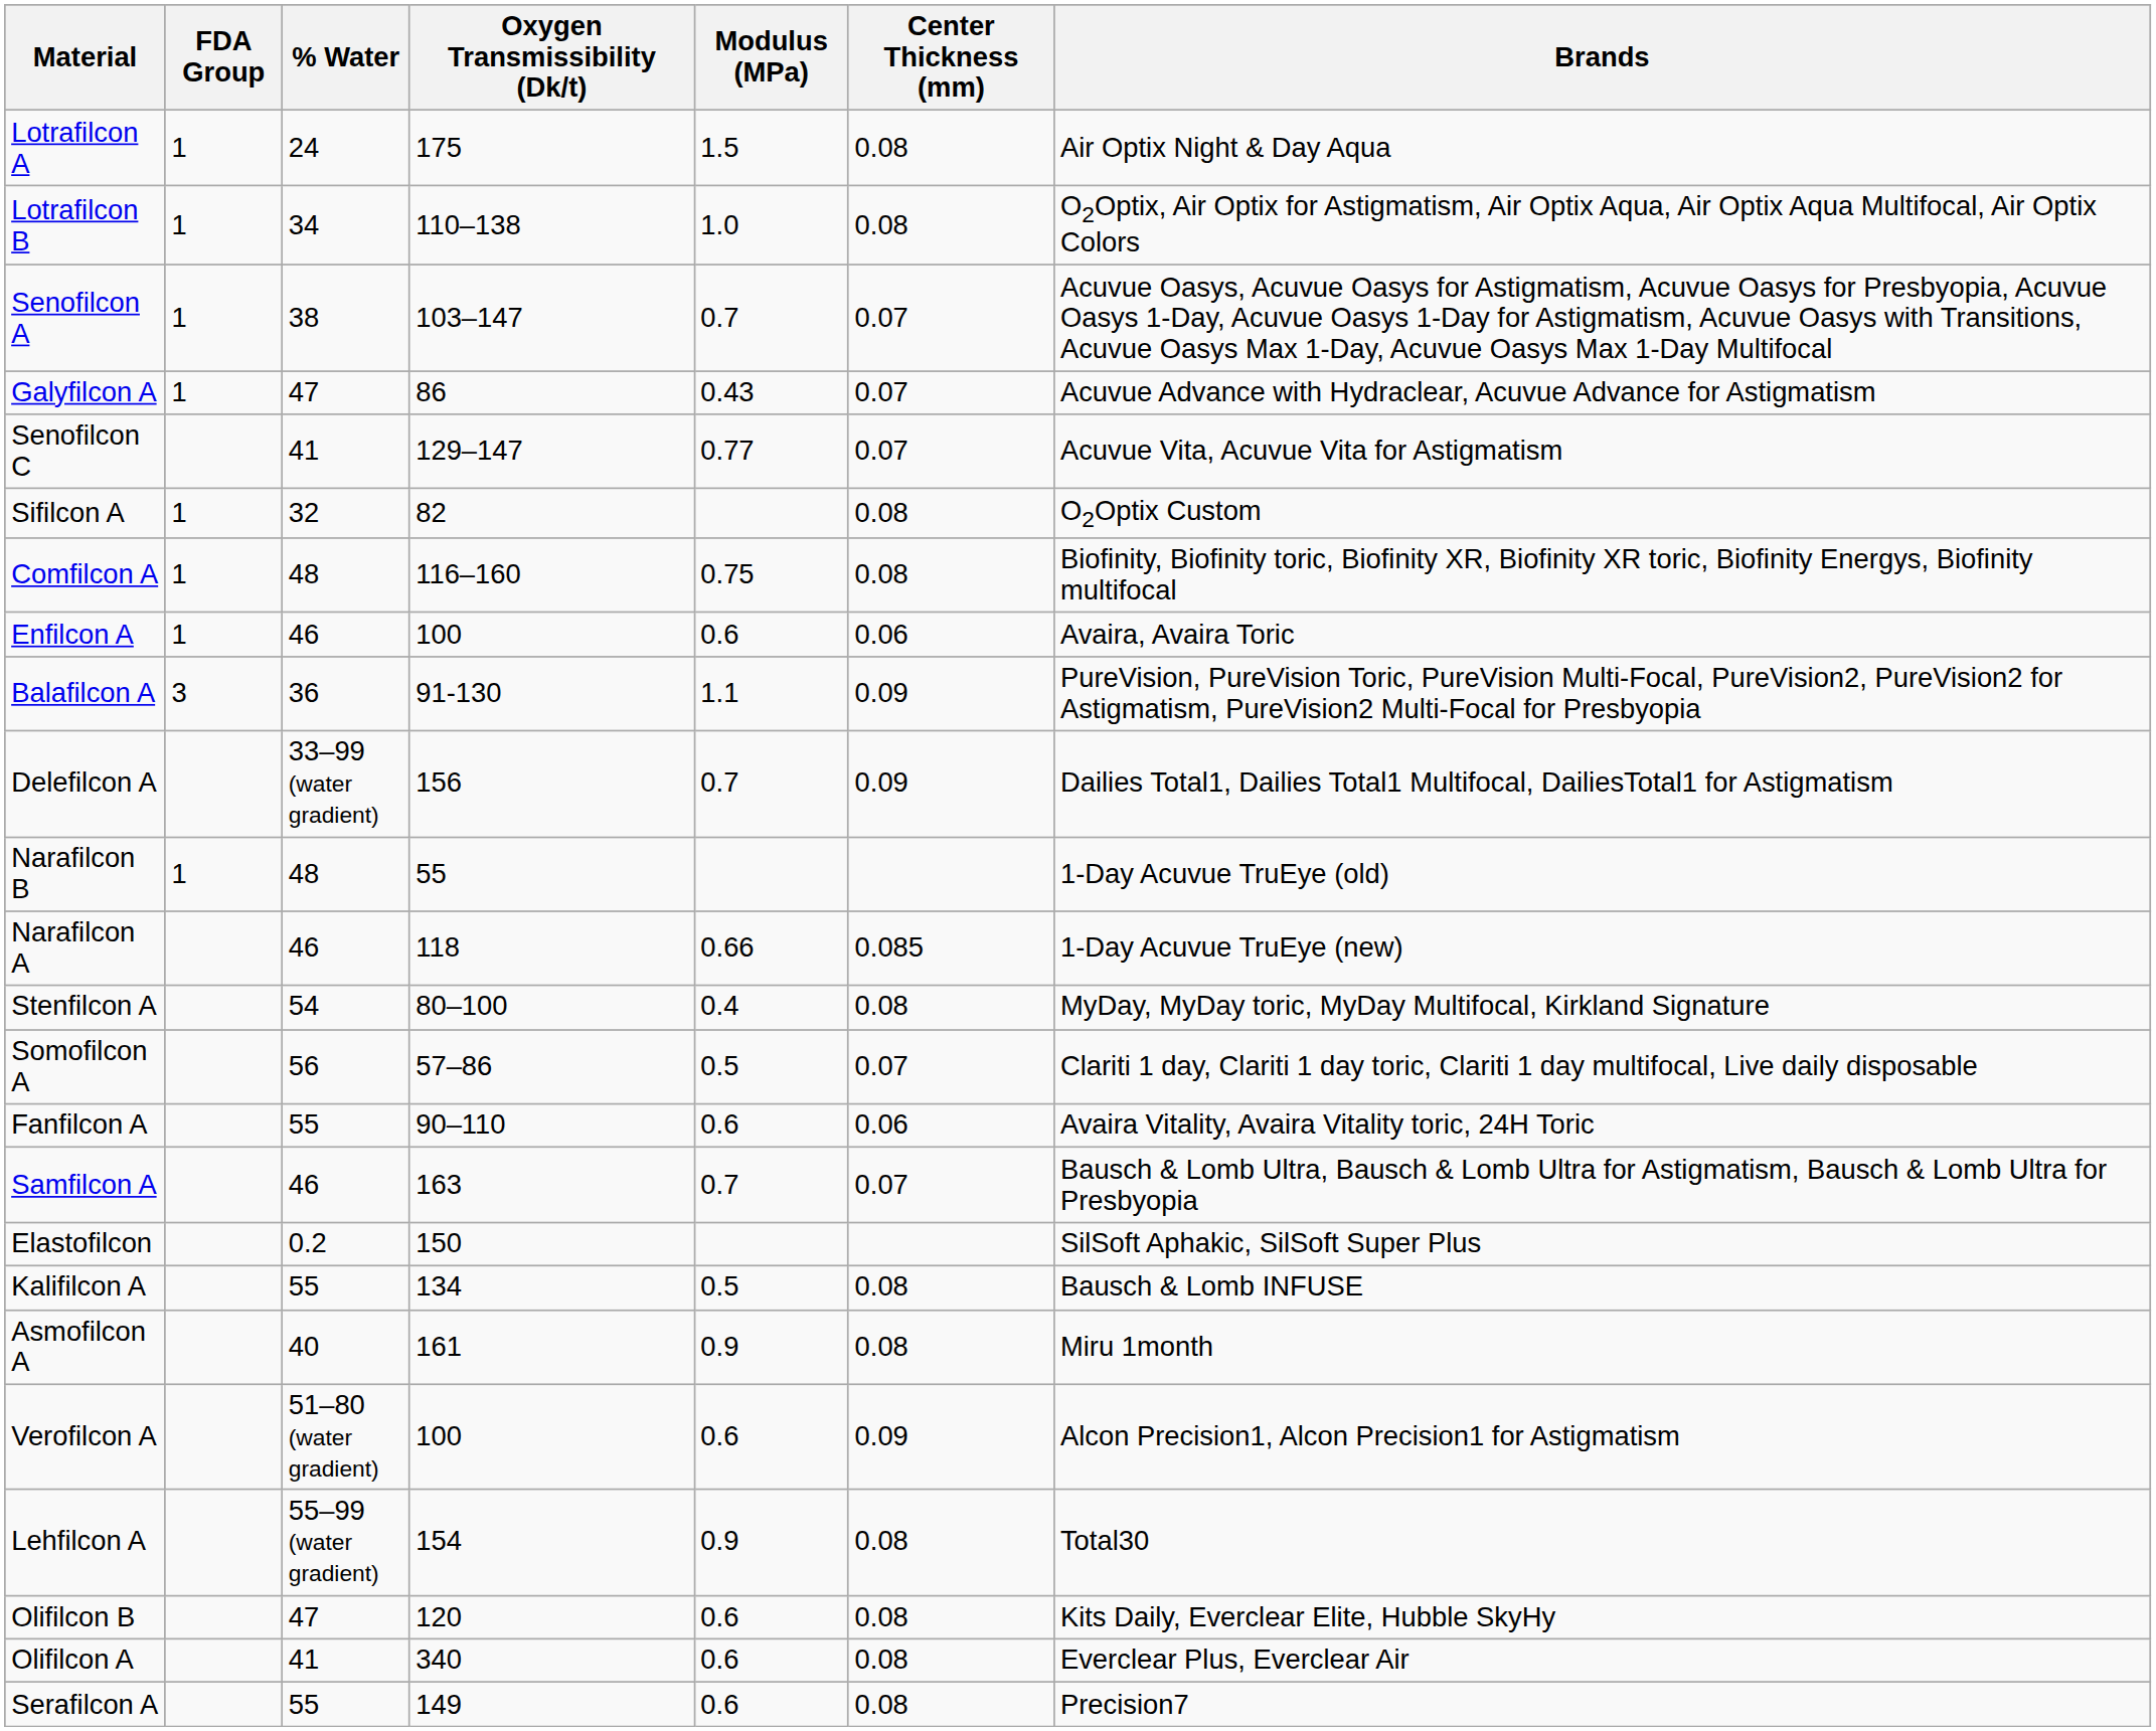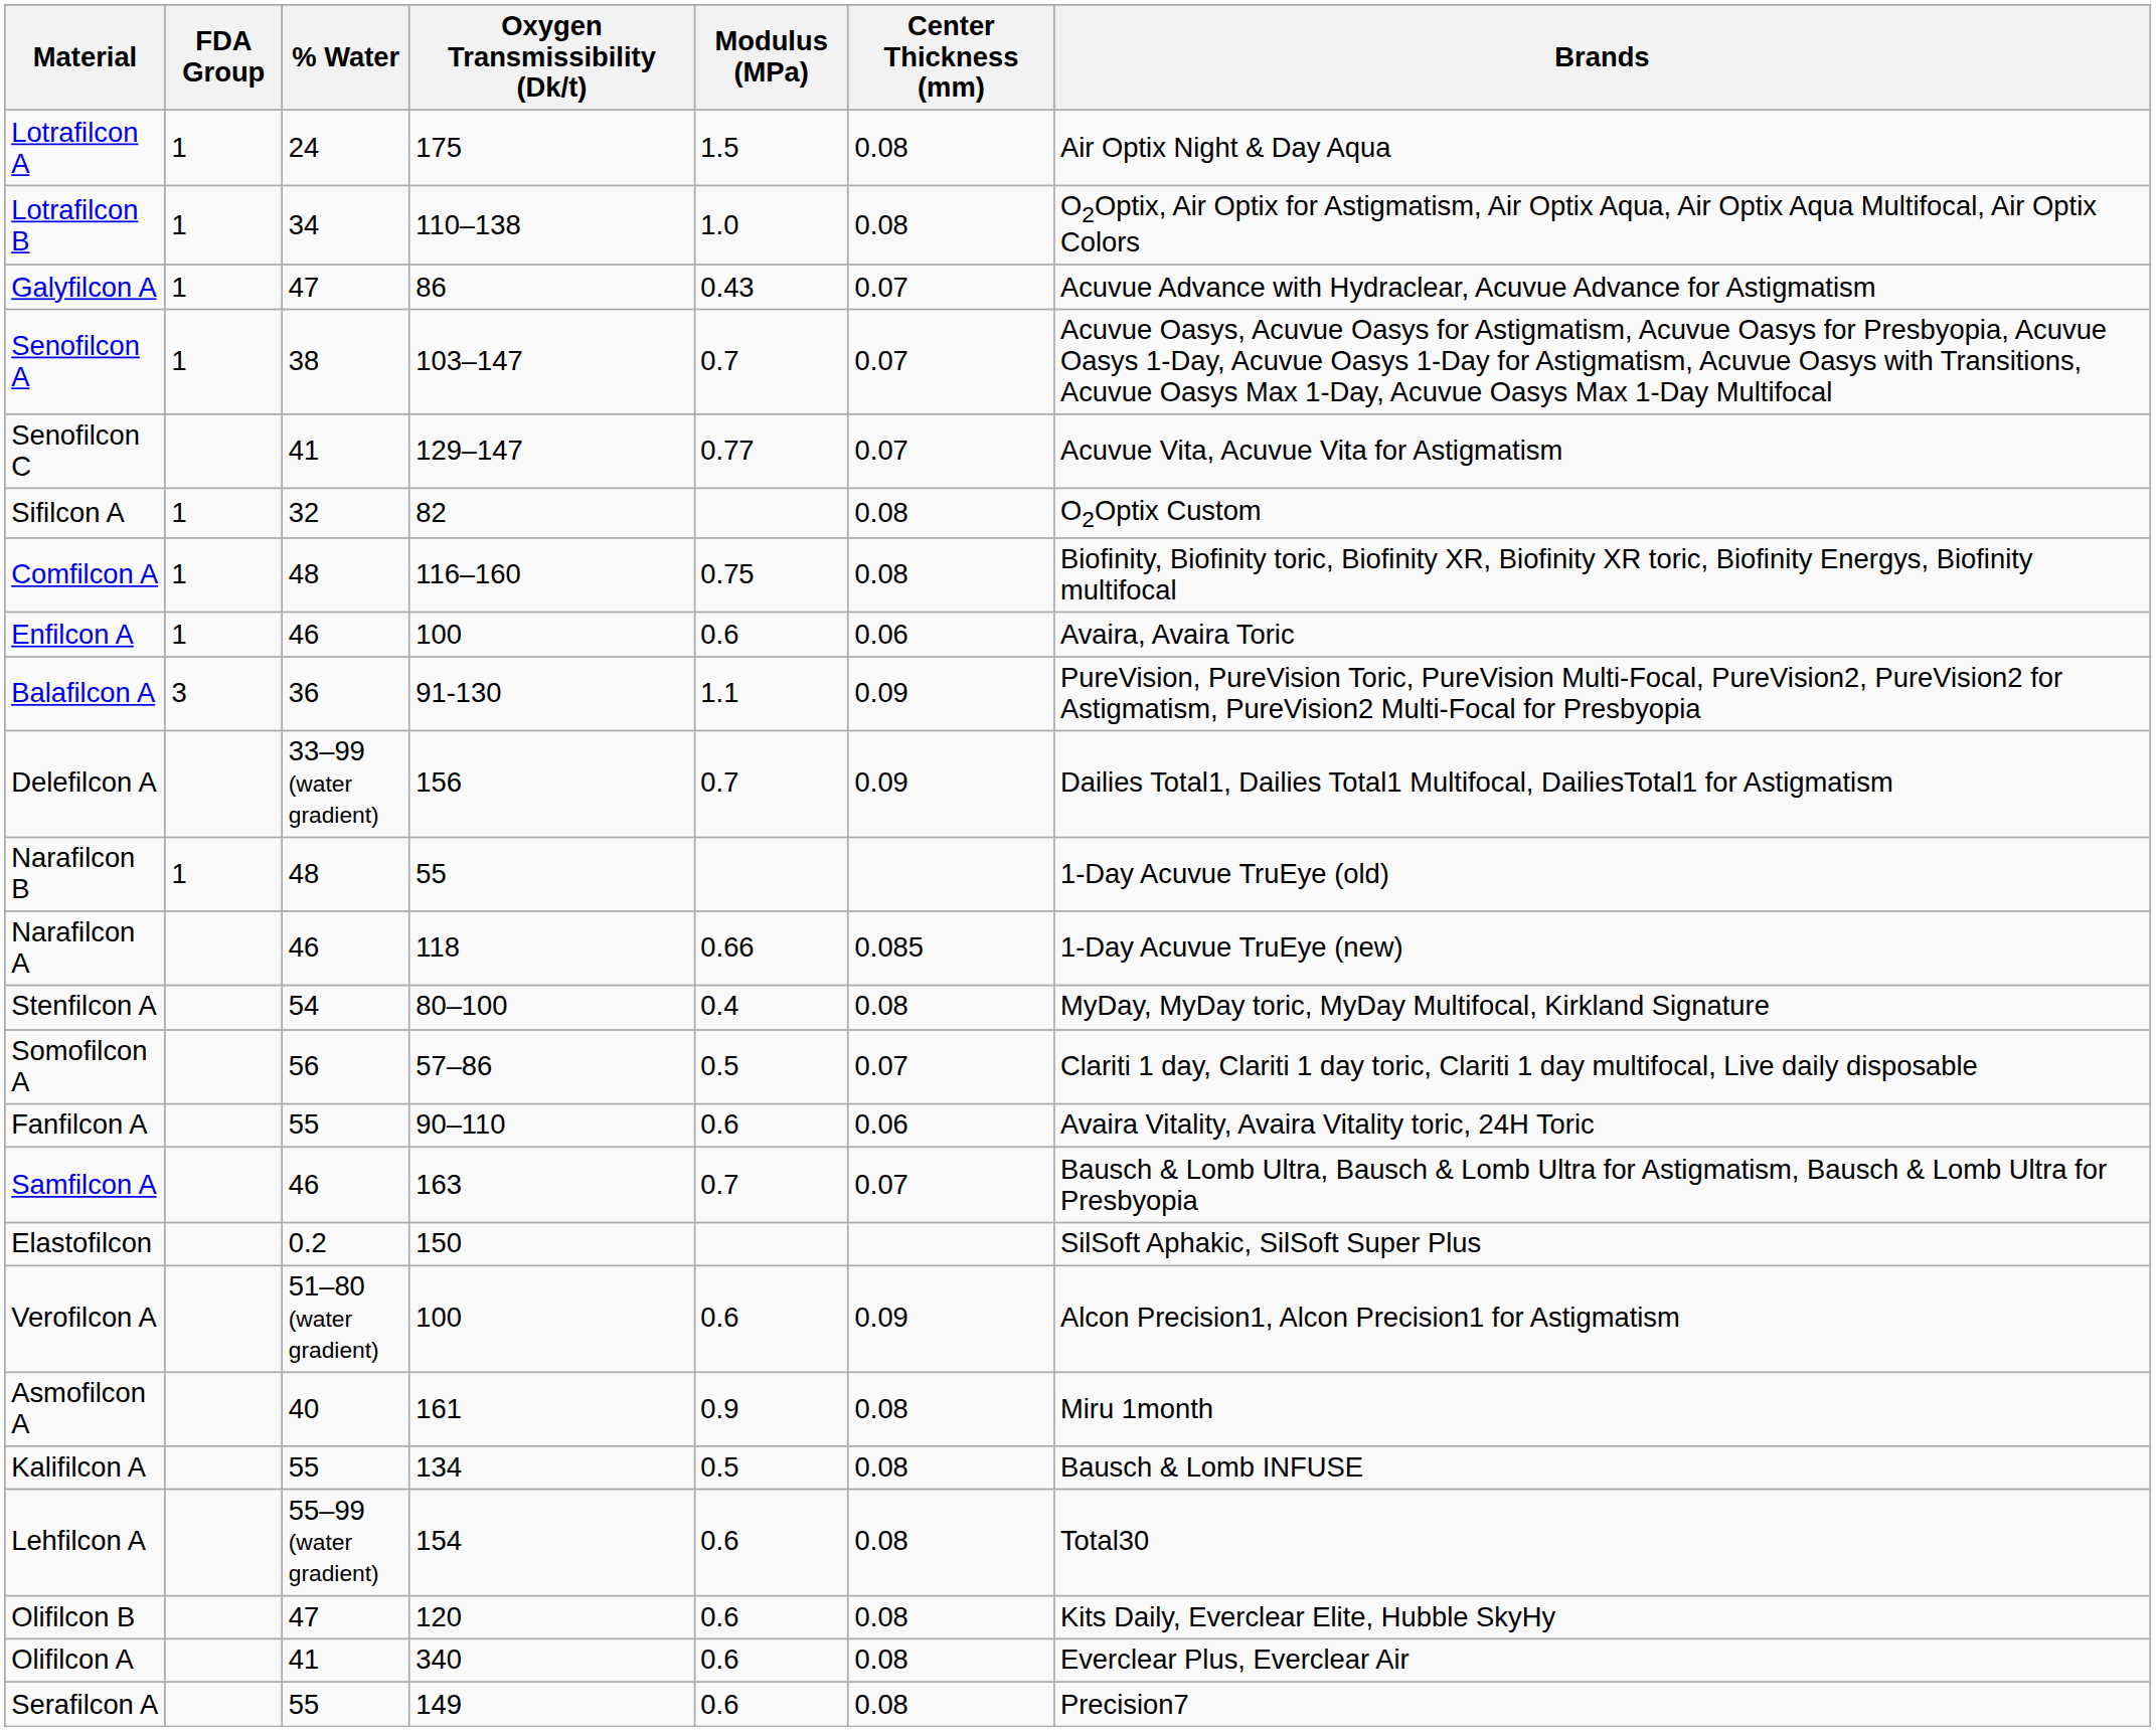 <table class="wikitable sortable">
 <tr>
 <th>Material</th>
 <th>FDA Group</th>
 <th>% Water</th>
 <th>Oxygen Transmissibility (Dk/t)</th>
 <th>Modulus (MPa)</th>
 <th>Center Thickness (mm)</th>
 <th>Brands</th>
 </tr>
 <tr>
 <td><a href='#'>Lotrafilcon A</a></td>
 <td>1</td>
 <td>24</td>
 <td>175</td>
 <td>1.5</td>
 <td>0.08</td>
 <td>Air Optix Night & Day Aqua</td>
 </tr>
 <tr>
 <td><a href='#'>Lotrafilcon B</a></td>
 <td>1</td>
 <td>34</td>
 <td>110–138</td>
 <td>1.0</td>
 <td>0.08</td>
 <td>O<sub>2</sub>Optix, Air Optix for Astigmatism, Air Optix Aqua, Air Optix Aqua Multifocal, Air Optix Colors</td>
 </tr>
 <tr>
+<td><a href='#'>Galyfilcon A</a></td>
+<td>1</td>
+<td>47</td>
+<td>86</td>
+<td>0.43</td>
+<td>0.07</td>
+<td>Acuvue Advance with Hydraclear, Acuvue Advance for Astigmatism</td>
+</tr>
+<tr>
 <td><a href='#'>Senofilcon A</a></td>
 <td>1</td>
 <td>38</td>
 <td>103–147</td>
 <td>0.7</td>
 <td>0.07</td>
 <td>Acuvue Oasys, Acuvue Oasys for Astigmatism, Acuvue Oasys for Presbyopia, Acuvue Oasys 1-Day, Acuvue Oasys 1-Day for Astigmatism, Acuvue Oasys with Transitions, Acuvue Oasys Max 1-Day, Acuvue Oasys Max 1-Day Multifocal</td>
-</tr>
-<tr>
-<td><a href='#'>Galyfilcon A</a></td>
-<td>1</td>
-<td>47</td>
-<td>86</td>
-<td>0.43</td>
-<td>0.07</td>
-<td>Acuvue Advance with Hydraclear, Acuvue Advance for Astigmatism</td>
 </tr>
 <tr>
 <td>Senofilcon C</td>
 <td></td>
 <td>41</td>
 <td>129–147</td>
 <td>0.77</td>
 <td>0.07</td>
 <td>Acuvue Vita, Acuvue Vita for Astigmatism</td>
 </tr>
 <tr>
 <td>Sifilcon A</td>
 <td>1</td>
 <td>32</td>
 <td>82</td>
 <td></td>
 <td>0.08</td>
 <td>O<sub>2</sub>Optix Custom</td>
 </tr>
 <tr>
 <td><a href='#'>Comfilcon A</a></td>
 <td>1</td>
 <td>48</td>
 <td>116–160</td>
 <td>0.75</td>
 <td>0.08</td>
 <td>Biofinity, Biofinity toric, Biofinity XR, Biofinity XR toric, Biofinity Energys, Biofinity multifocal</td>
 </tr>
 <tr>
 <td><a href='#'>Enfilcon A</a></td>
 <td>1</td>
 <td>46</td>
 <td>100</td>
 <td>0.6</td>
 <td>0.06</td>
 <td>Avaira, Avaira Toric</td>
 </tr>
 <tr>
 <td><a href='#'>Balafilcon A</a></td>
 <td>3</td>
 <td>36</td>
 <td>91-130</td>
 <td>1.1</td>
 <td>0.09</td>
 <td>PureVision, PureVision Toric, PureVision Multi-Focal, PureVision2, PureVision2 for Astigmatism, PureVision2 Multi-Focal for Presbyopia</td>
 </tr>
 <tr>
 <td>Delefilcon A</td>
 <td></td>
 <td>33–99<br><small>(water gradient)</small></td>
 <td>156</td>
 <td>0.7</td>
 <td>0.09</td>
 <td>Dailies Total1, Dailies Total1 Multifocal, DailiesTotal1 for Astigmatism</td>
 </tr>
 <tr>
 <td>Narafilcon B</td>
 <td>1</td>
 <td>48</td>
 <td>55</td>
 <td></td>
 <td></td>
 <td>1-Day Acuvue TruEye (old)</td>
 </tr>
 <tr>
 <td>Narafilcon A</td>
 <td></td>
 <td>46</td>
 <td>118</td>
 <td>0.66</td>
 <td>0.085</td>
 <td>1-Day Acuvue TruEye (new)</td>
 </tr>
 <tr>
 <td>Stenfilcon A</td>
 <td></td>
 <td>54</td>
 <td>80–100</td>
 <td>0.4</td>
 <td>0.08</td>
 <td>MyDay, MyDay toric, MyDay Multifocal, Kirkland Signature</td>
 </tr>
 <tr>
 <td>Somofilcon A</td>
 <td></td>
 <td>56</td>
 <td>57–86</td>
 <td>0.5</td>
 <td>0.07</td>
 <td>Clariti 1 day, Clariti 1 day toric, Clariti 1 day multifocal, Live daily disposable</td>
 </tr>
 <tr>
 <td>Fanfilcon A</td>
 <td></td>
 <td>55</td>
 <td>90–110</td>
 <td>0.6</td>
 <td>0.06</td>
 <td>Avaira Vitality, Avaira Vitality toric, 24H Toric</td>
 </tr>
 <tr>
 <td><a href='#'>Samfilcon A</a></td>
 <td></td>
 <td>46</td>
 <td>163</td>
 <td>0.7</td>
 <td>0.07</td>
 <td>Bausch & Lomb Ultra, Bausch & Lomb Ultra for Astigmatism, Bausch & Lomb Ultra for Presbyopia</td>
 </tr>
 <tr>
 <td>Elastofilcon</td>
 <td></td>
 <td>0.2</td>
 <td>150</td>
 <td></td>
 <td></td>
 <td>SilSoft Aphakic, SilSoft Super Plus</td>
 </tr>
 <tr>
-<td>Kalifilcon A</td>
+<td>Verofilcon A</td>
 <td></td>
-<td>55</td>
-<td>134</td>
-<td>0.5</td>
-<td>0.08</td>
-<td>Bausch & Lomb INFUSE</td>
+<td>51–80<br><small>(water gradient)</small></td>
+<td>100</td>
+<td>0.6</td>
+<td>0.09</td>
+<td>Alcon Precision1, Alcon Precision1 for Astigmatism</td>
 </tr>
 <tr>
 <td>Asmofilcon A</td>
 <td></td>
 <td>40</td>
 <td>161</td>
 <td>0.9</td>
 <td>0.08</td>
 <td>Miru 1month</td>
 </tr>
 <tr>
-<td>Verofilcon A</td>
+<td>Kalifilcon A</td>
 <td></td>
-<td>51–80<br><small>(water gradient)</small></td>
-<td>100</td>
-<td>0.6</td>
-<td>0.09</td>
-<td>Alcon Precision1, Alcon Precision1 for Astigmatism</td>
+<td>55</td>
+<td>134</td>
+<td>0.5</td>
+<td>0.08</td>
+<td>Bausch & Lomb INFUSE</td>
 </tr>
 <tr>
 <td>Lehfilcon A</td>
 <td></td>
 <td>55–99<br><small>(water gradient)</small></td>
 <td>154</td>
-<td>0.9</td>
+<td>0.6</td>
 <td>0.08</td>
 <td>Total30</td>
 </tr>
 <tr>
 <td>Olifilcon B</td>
 <td></td>
 <td>47<br><small></small></td>
 <td>120</td>
 <td>0.6</td>
 <td>0.08</td>
 <td>Kits Daily, Everclear Elite, Hubble SkyHy</td>
 </tr>
 <tr>
 <td>Olifilcon A</td>
 <td></td>
 <td>41<br><small></small></td>
 <td>340</td>
 <td>0.6</td>
 <td>0.08</td>
 <td>Everclear Plus, Everclear Air</td>
 </tr>
 <tr>
 <td>Serafilcon A</td>
 <td></td>
 <td>55<br><small></small></td>
 <td>149</td>
 <td>0.6</td>
 <td>0.08</td>
 <td>Precision7</td>
 </tr>
 </table>
